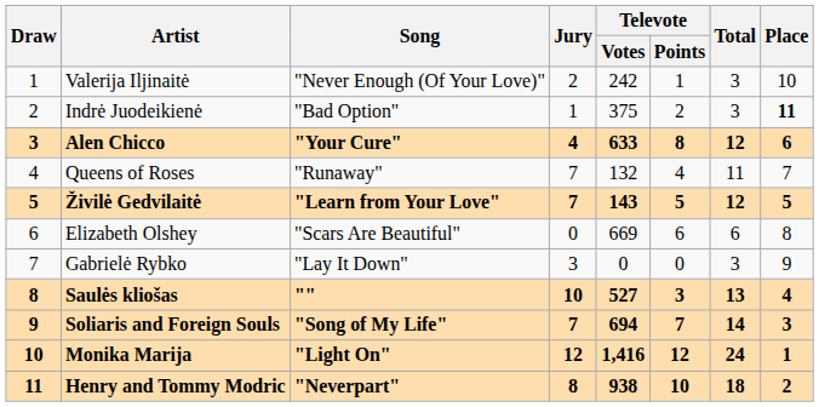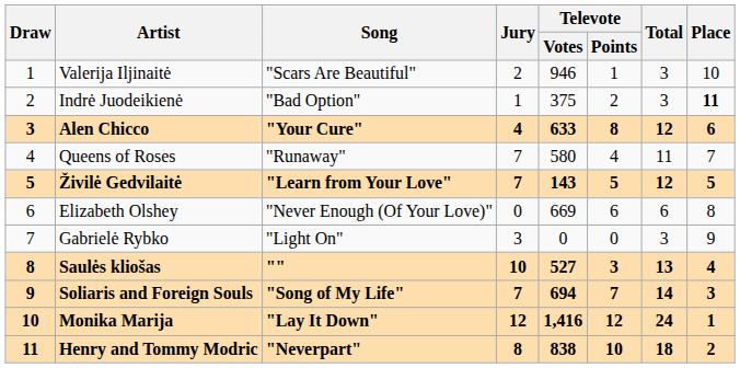 <table class="sortable wikitable" style="margin: 1em auto 1em auto; text-align:center">
 <tr>
 <th rowspan="2">Draw</th>
 <th rowspan="2">Artist</th>
 <th rowspan="2">Song</th>
 <th rowspan="2">Jury</th>
 <th colspan="2">Televote</th>
 <th rowspan="2">Total</th>
 <th rowspan="2">Place</th>
 </tr>
 <tr>
 <th>Votes</th>
 <th>Points</th>
 </tr>
 <tr>
 <td>1</td>
 <td align="left">Valerija Iljinaitė</td>
-<td align="left">"Never Enough (Of Your Love)"</td>
+<td align="left">"Scars Are Beautiful"</td>
 <td>2</td>
-<td>242</td>
+<td>946</td>
 <td>1</td>
 <td>3</td>
 <td>10</td>
 </tr>
 <tr>
 <td>2</td>
 <td align="left">Indrė Juodeikienė</td>
 <td align="left">"Bad Option"</td>
 <td>1</td>
 <td>375</td>
 <td>2</td>
 <td>3</td>
 <td><strong>11</strong></td>
 </tr>
 <tr style="font-weight:bold; background:navajowhite;">
 <td>3</td>
 <td align="left">Alen Chicco</td>
 <td align="left">"Your Cure"</td>
 <td>4</td>
 <td>633</td>
 <td>8</td>
 <td>12</td>
 <td>6</td>
 </tr>
 <tr>
 <td>4</td>
 <td align="left">Queens of Roses</td>
 <td align="left">"Runaway"</td>
 <td>7</td>
-<td>132</td>
+<td>580</td>
 <td>4</td>
 <td>11</td>
 <td>7</td>
 </tr>
 <tr style="font-weight:bold; background:navajowhite;">
 <td>5</td>
 <td align="left">Živilė Gedvilaitė</td>
 <td align="left">"Learn from Your Love"</td>
 <td>7</td>
 <td>143</td>
 <td>5</td>
 <td>12</td>
 <td>5</td>
 </tr>
 <tr>
 <td>6</td>
 <td align="left">Elizabeth Olshey</td>
-<td align="left">"Scars Are Beautiful"</td>
+<td align="left">"Never Enough (Of Your Love)"</td>
 <td>0</td>
 <td>669</td>
 <td>6</td>
 <td>6</td>
 <td>8</td>
 </tr>
 <tr>
 <td>7</td>
 <td align="left">Gabrielė Rybko</td>
-<td align="left">"Lay It Down"</td>
+<td align="left">"Light On"</td>
 <td>3</td>
 <td>0</td>
 <td>0</td>
 <td>3</td>
 <td>9</td>
 </tr>
 <tr style="font-weight:bold; background:navajowhite;">
 <td>8</td>
 <td align="left">Saulės kliošas</td>
 <td align="left">""</td>
 <td>10</td>
 <td>527</td>
 <td>3</td>
 <td>13</td>
 <td>4</td>
 </tr>
 <tr style="font-weight:bold; background:navajowhite;">
 <td>9</td>
 <td align="left">Soliaris and Foreign Souls</td>
 <td align="left">"Song of My Life"</td>
 <td>7</td>
 <td>694</td>
 <td>7</td>
 <td>14</td>
 <td>3</td>
 </tr>
 <tr style="font-weight:bold; background:navajowhite;">
 <td>10</td>
 <td align="left">Monika Marija</td>
-<td align="left">"Light On"</td>
+<td align="left">"Lay It Down"</td>
 <td>12</td>
 <td>1,416</td>
 <td>12</td>
 <td>24</td>
 <td>1</td>
 </tr>
 <tr style="font-weight:bold; background:navajowhite;">
 <td>11</td>
 <td align="left">Henry and Tommy Modric</td>
 <td align="left">"Neverpart"</td>
 <td>8</td>
-<td>938</td>
+<td>838</td>
 <td>10</td>
 <td>18</td>
 <td>2</td>
 </tr>
 </table>
